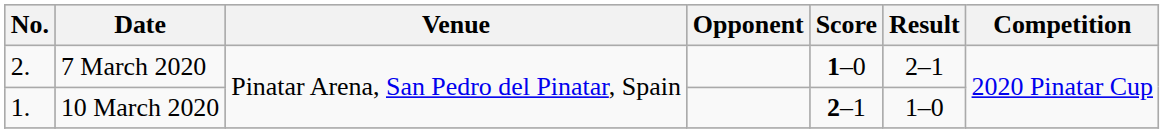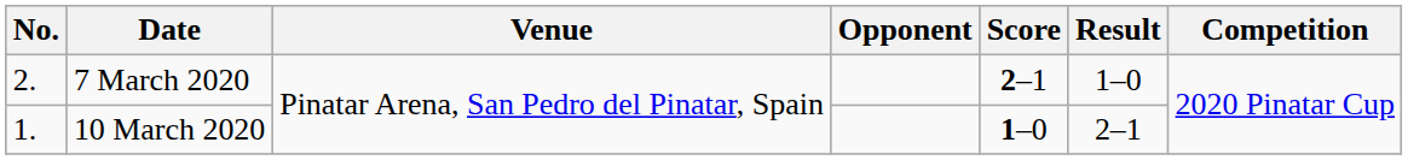 <table class="wikitable">
 <tr>
 <th>No.</th>
 <th>Date</th>
 <th>Venue</th>
 <th>Opponent</th>
 <th>Score</th>
 <th>Result</th>
 <th>Competition</th>
 </tr>
 <tr>
 <td>2.</td>
 <td>7 March 2020</td>
 <td rowspan="2">Pinatar Arena, <a href='#'>San Pedro del Pinatar</a>, Spain</td>
 <td></td>
-<td align=center><strong>1</strong>–0</td>
-<td align=center>2–1</td>
+<td align=center><strong>2</strong>–1</td>
+<td align=center>1–0</td>
 <td rowspan="2"><a href='#'>2020 Pinatar Cup</a></td>
 </tr>
 <tr>
 <td>1.</td>
 <td>10 March 2020</td>
 <td></td>
-<td align=center><strong>2</strong>–1</td>
-<td align=center>1–0</td>
+<td align=center><strong>1</strong>–0</td>
+<td align=center>2–1</td>
 </tr>
 </table>
